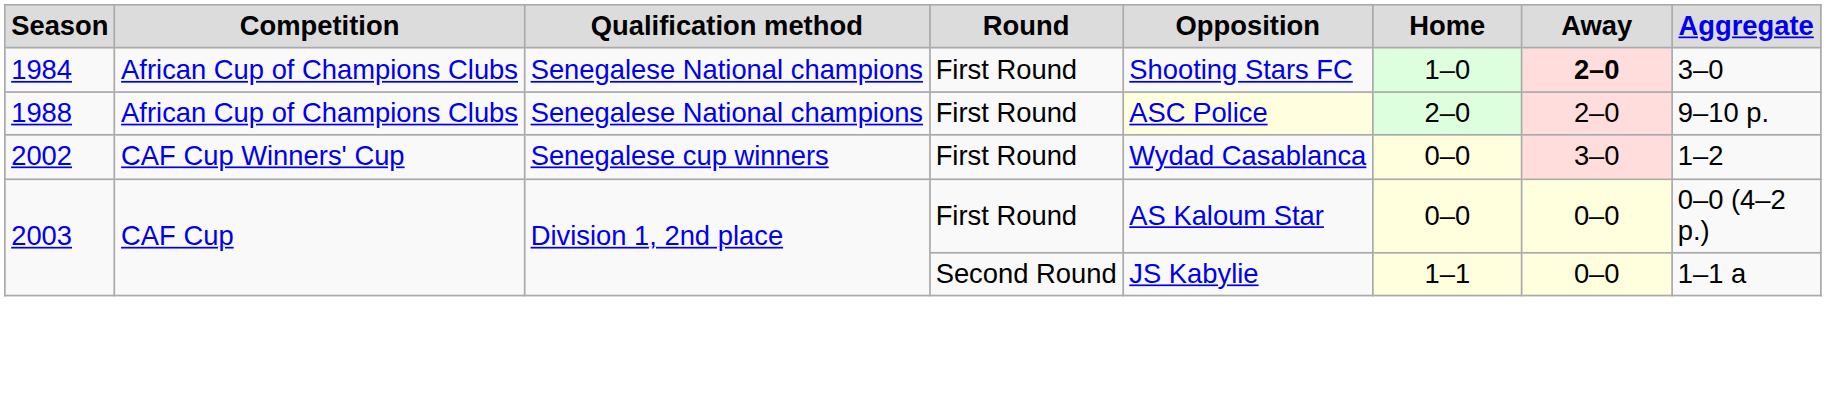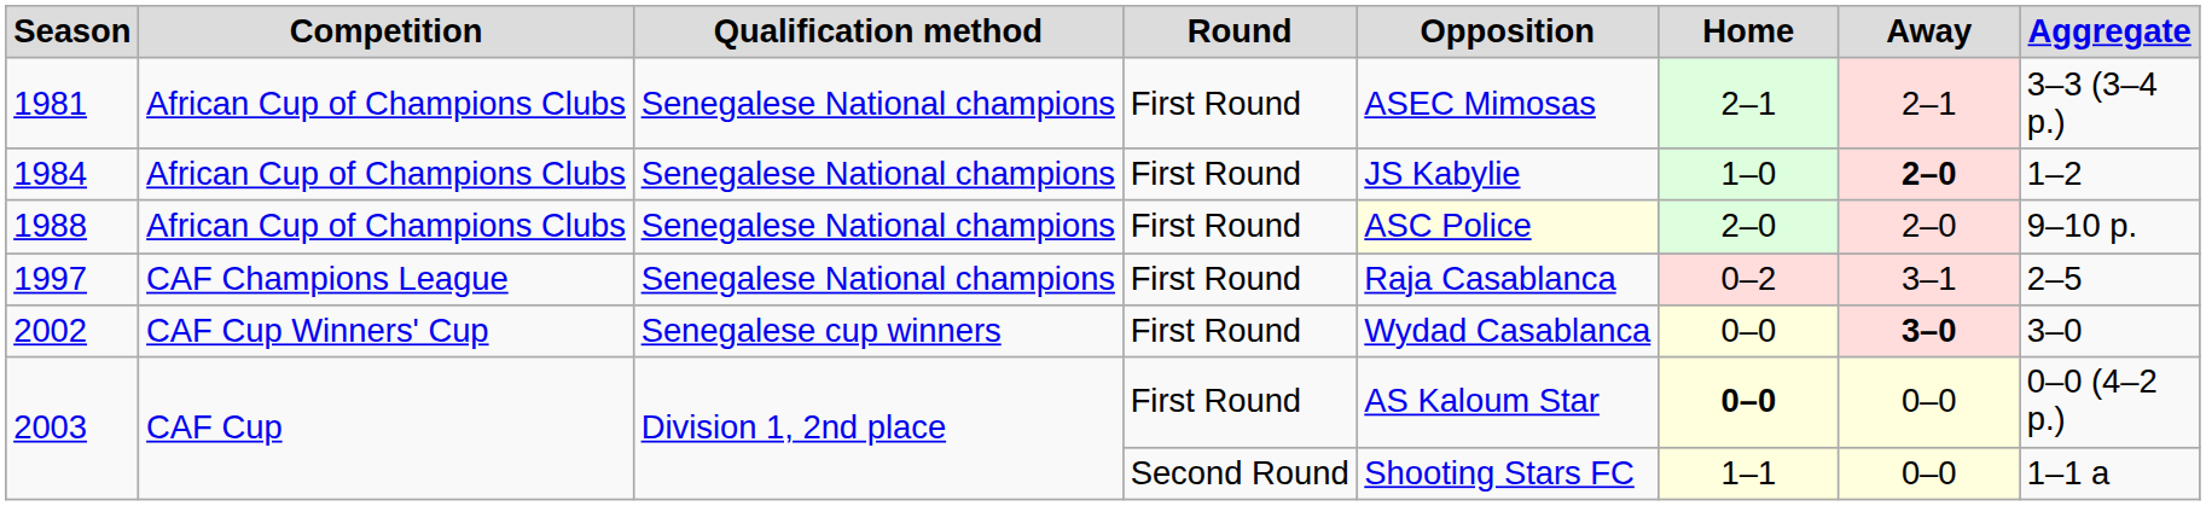 <table class="sortable plainrowheaders wikitable">
 <tr>
 <th style="background:#DCDCDC">Season</th>
 <th style="background:#DCDCDC">Competition</th>
 <th style="background:#DCDCDC">Qualification method</th>
 <th style="background:#DCDCDC">Round</th>
 <th style="background:#DCDCDC">Opposition</th>
 <th width="80" style="background:#DCDCDC">Home</th>
 <th width="80" style="background:#DCDCDC">Away</th>
 <th width="80" style="background:#DCDCDC"><a href='#'>Aggregate</a></th>
 </tr>
 <tr>
+<td><a href='#'>1981</a></td>
+<td><a href='#'>African Cup of Champions Clubs</a></td>
+<td><a href='#'>Senegalese National champions</a></td>
+<td align=left>First Round</td>
+<td align=left> <a href='#'>ASEC Mimosas</a></td>
+<td style="background:#dfd; text-align:center">2–1</td>
+<td style="background:#fdd; text-align:center">2–1</td>
+<td>3–3 (3–4 p.)</td>
+</tr>
+<tr>
 <td><a href='#'>1984</a></td>
 <td><a href='#'>African Cup of Champions Clubs</a></td>
 <td><a href='#'>Senegalese National champions</a></td>
 <td align=left>First Round</td>
-<td align=left> <a href='#'>Shooting Stars FC</a></td>
+<td align=left> <a href='#'>JS Kabylie</a></td>
 <td style="background:#dfd; text-align:center">1–0</td>
 <td style="background:#fdd; text-align:center"><strong>2–0</strong></td>
-<td>3–0</td>
+<td>1–2</td>
 </tr>
 <tr>
 <td><a href='#'>1988</a></td>
 <td><a href='#'>African Cup of Champions Clubs</a></td>
 <td><a href='#'>Senegalese National champions</a></td>
 <td align=left>First Round</td>
 <td align=left style="background: lightyellow;"><a href='#'>ASC Police</a></td>
 <td style="background:#dfd; text-align:center">2–0</td>
 <td style="background:#fdd; text-align:center">2–0</td>
 <td>9–10 p.</td>
 </tr>
 <tr>
+<td><a href='#'>1997</a></td>
+<td><a href='#'>CAF Champions League</a></td>
+<td><a href='#'>Senegalese National champions</a></td>
+<td align=left>First Round</td>
+<td align=left> <a href='#'>Raja Casablanca</a></td>
+<td style="background:#fdd; text-align:center">0–2</td>
+<td style="background:#fdd; text-align:center">3–1</td>
+<td>2–5</td>
+</tr>
+<tr>
 <td><a href='#'>2002</a></td>
 <td><a href='#'>CAF Cup Winners' Cup</a></td>
 <td><a href='#'>Senegalese cup winners</a></td>
 <td align=left>First Round</td>
 <td align=left> <a href='#'>Wydad Casablanca</a></td>
 <td style="background:#ffd; text-align:center">0–0</td>
-<td style="background:#fdd; text-align:center">3–0</td>
-<td>1–2</td>
+<td style="background:#fdd; text-align:center"><strong>3–0</strong></td>
+<td>3–0</td>
 </tr>
 <tr>
 <td rowspan=2><a href='#'>2003</a></td>
 <td rowspan=2><a href='#'>CAF Cup</a></td>
 <td rowspan=2><a href='#'>Division 1, 2nd place</a></td>
 <td align=left>First Round</td>
 <td align=left> <a href='#'>AS Kaloum Star</a></td>
-<td style="background:#ffd; text-align:center">0–0</td>
+<td style="background:#ffd; text-align:center"><strong>0–0</strong></td>
 <td style="background:#ffd; text-align:center">0–0</td>
 <td>0–0 (4–2 p.)</td>
 </tr>
 <tr>
 <td align=left>Second Round</td>
-<td align=left> <a href='#'>JS Kabylie</a></td>
+<td align=left> <a href='#'>Shooting Stars FC</a></td>
 <td style="background:#ffd; text-align:center">1–1</td>
 <td style="background:#ffd; text-align:center">0–0</td>
 <td>1–1 a</td>
 </tr>
 </table>
